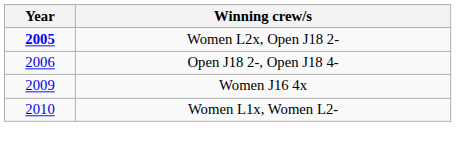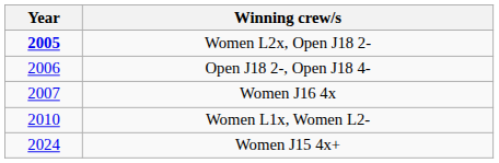 <table class="wikitable" style="text-align:center">
 <tr>
 <th width=70>Year</th>
 <th width=400>Winning crew/s</th>
 </tr>
 <tr>
 <td><strong><a href='#'>2005</a></strong></td>
 <td>Women L2x, Open J18 2-</td>
 </tr>
 <tr>
 <td><a href='#'>2006</a></td>
 <td>Open J18 2-, Open J18 4-</td>
 </tr>
 <tr>
-<td><a href='#'>2009</a></td>
+<td><a href='#'>2007</a></td>
 <td>Women J16 4x</td>
 </tr>
 <tr>
 <td><a href='#'>2010</a></td>
 <td>Women L1x, Women L2-</td>
 </tr>
+<tr>
+<td><a href='#'>2024</a></td>
+<td>Women J15 4x+</td>
+</tr>
 </table>
